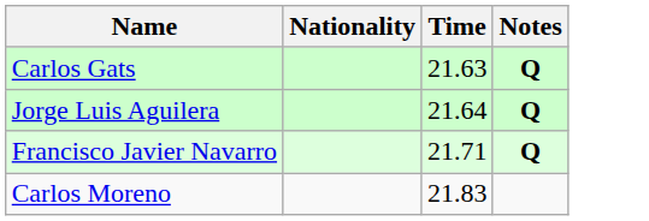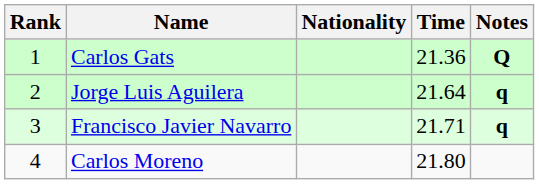 <table class="wikitable sortable" style="text-align:center">
 <tr>
+<th>Rank</th>
 <th>Name</th>
 <th>Nationality</th>
 <th>Time</th>
 <th>Notes</th>
 </tr>
 <tr bgcolor=ccffcc>
+<td align=center>1</td>
 <td align=left><a href='#'>Carlos Gats</a></td>
 <td align=left></td>
-<td>21.63</td>
+<td>21.36</td>
 <td><strong>Q</strong></td>
 </tr>
 <tr bgcolor=ccffcc>
+<td align=center>2</td>
 <td align=left><a href='#'>Jorge Luis Aguilera</a></td>
 <td align=left></td>
 <td>21.64</td>
-<td><strong>Q</strong></td>
+<td><strong>q</strong></td>
 </tr>
 <tr bgcolor=ddffdd>
+<td align=center>3</td>
 <td align=left><a href='#'>Francisco Javier Navarro</a></td>
 <td align=left></td>
 <td>21.71</td>
-<td><strong>Q</strong></td>
+<td><strong>q</strong></td>
 </tr>
 <tr>
+<td align=center>4</td>
 <td align=left><a href='#'>Carlos Moreno</a></td>
 <td align=left></td>
-<td>21.83</td>
+<td>21.80</td>
 <td></td>
 </tr>
 </table>
